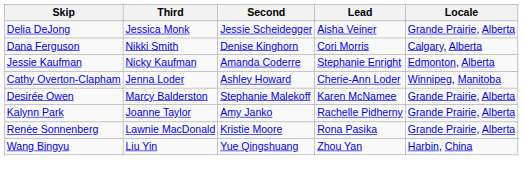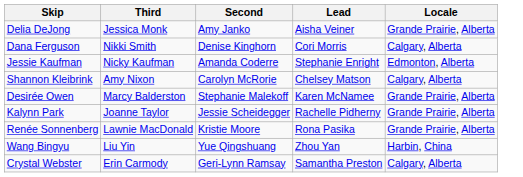 <table class=wikitable>
 <tr>
 <th>Skip</th>
 <th>Third</th>
 <th>Second</th>
 <th>Lead</th>
 <th>Locale</th>
 </tr>
 <tr>
 <td><a href='#'>Delia DeJong</a></td>
 <td><a href='#'>Jessica Monk</a></td>
-<td><a href='#'>Jessie Scheidegger</a></td>
+<td><a href='#'>Amy Janko</a></td>
 <td><a href='#'>Aisha Veiner</a></td>
 <td> <a href='#'>Grande Prairie</a>, <a href='#'>Alberta</a></td>
 </tr>
 <tr>
 <td><a href='#'>Dana Ferguson</a></td>
 <td><a href='#'>Nikki Smith</a></td>
 <td><a href='#'>Denise Kinghorn</a></td>
 <td><a href='#'>Cori Morris</a></td>
 <td> <a href='#'>Calgary</a>, <a href='#'>Alberta</a></td>
 </tr>
 <tr>
 <td><a href='#'>Jessie Kaufman</a></td>
 <td><a href='#'>Nicky Kaufman</a></td>
 <td><a href='#'>Amanda Coderre</a></td>
 <td><a href='#'>Stephanie Enright</a></td>
 <td> <a href='#'>Edmonton</a>, <a href='#'>Alberta</a></td>
 </tr>
 <tr>
-<td><a href='#'>Cathy Overton-Clapham</a></td>
-<td><a href='#'>Jenna Loder</a></td>
-<td><a href='#'>Ashley Howard</a></td>
-<td><a href='#'>Cherie-Ann Loder</a></td>
-<td> <a href='#'>Winnipeg</a>, <a href='#'>Manitoba</a></td>
+<td><a href='#'>Shannon Kleibrink</a></td>
+<td><a href='#'>Amy Nixon</a></td>
+<td><a href='#'>Carolyn McRorie</a></td>
+<td><a href='#'>Chelsey Matson</a></td>
+<td> <a href='#'>Calgary</a>, <a href='#'>Alberta</a></td>
 </tr>
 <tr>
 <td><a href='#'>Desirée Owen</a></td>
 <td><a href='#'>Marcy Balderston</a></td>
 <td><a href='#'>Stephanie Malekoff</a></td>
 <td><a href='#'>Karen McNamee</a></td>
 <td> <a href='#'>Grande Prairie</a>, <a href='#'>Alberta</a></td>
 </tr>
 <tr>
 <td><a href='#'>Kalynn Park</a></td>
 <td><a href='#'>Joanne Taylor</a></td>
-<td><a href='#'>Amy Janko</a></td>
+<td><a href='#'>Jessie Scheidegger</a></td>
 <td><a href='#'>Rachelle Pidherny</a></td>
 <td> <a href='#'>Grande Prairie</a>, <a href='#'>Alberta</a></td>
 </tr>
 <tr>
 <td><a href='#'>Renée Sonnenberg</a></td>
 <td><a href='#'>Lawnie MacDonald</a></td>
 <td><a href='#'>Kristie Moore</a></td>
 <td><a href='#'>Rona Pasika</a></td>
 <td> <a href='#'>Grande Prairie</a>, <a href='#'>Alberta</a></td>
 </tr>
 <tr>
 <td><a href='#'>Wang Bingyu</a></td>
 <td><a href='#'>Liu Yin</a></td>
 <td><a href='#'>Yue Qingshuang</a></td>
 <td><a href='#'>Zhou Yan</a></td>
 <td> <a href='#'>Harbin</a>, <a href='#'>China</a></td>
 </tr>
+<tr>
+<td><a href='#'>Crystal Webster</a></td>
+<td><a href='#'>Erin Carmody</a></td>
+<td><a href='#'>Geri-Lynn Ramsay</a></td>
+<td><a href='#'>Samantha Preston</a></td>
+<td> <a href='#'>Calgary</a>, <a href='#'>Alberta</a></td>
+</tr>
 </table>
